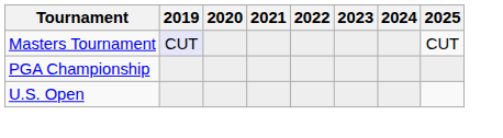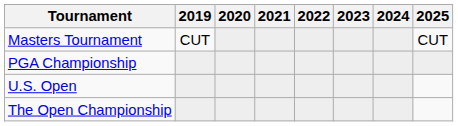 <table class="wikitable" style="font-size:95%;text-align:center;">
 <tr>
 <th>Tournament</th>
 <th>2019</th>
 <th>2020</th>
 <th>2021</th>
 <th>2022</th>
 <th>2023</th>
 <th>2024</th>
 <th>2025</th>
 </tr>
 <tr>
 <td align=left><a href='#'>Masters Tournament</a></td>
-<td style="background: lavender;">CUT</td>
+<td>CUT</td>
 <td style="background:#eeeeee;"></td>
 <td style="background:#eeeeee;"></td>
 <td style="background:#eeeeee;"></td>
 <td style="background:#eeeeee;"></td>
 <td style="background:#eeeeee;"></td>
 <td>CUT</td>
 </tr>
 <tr>
 <td align=left><a href='#'>PGA Championship</a></td>
 <td style="background:#eeeeee;"></td>
 <td style="background:#eeeeee;"></td>
 <td style="background:#eeeeee;"></td>
 <td style="background:#eeeeee;"></td>
 <td style="background:#eeeeee;"></td>
 <td style="background:#eeeeee;"></td>
 <td style="background:#eeeeee;"></td>
 </tr>
 <tr>
 <td align=left><a href='#'>U.S. Open</a></td>
 <td style="background:#eeeeee;"></td>
 <td style="background:#eeeeee;"></td>
 <td style="background:#eeeeee;"></td>
 <td style="background:#eeeeee;"></td>
 <td style="background:#eeeeee;"></td>
 <td style="background:#eeeeee;"></td>
 <td></td>
 </tr>
+<tr>
+<td align=left><a href='#'>The Open Championship</a></td>
+<td style="background:#eeeeee;"></td>
+<td style="background:#eeeeee;"></td>
+<td style="background:#eeeeee;"></td>
+<td style="background:#eeeeee;"></td>
+<td style="background:#eeeeee;"></td>
+<td style="background:#eeeeee;"></td>
+<td></td>
+</tr>
 </table>
